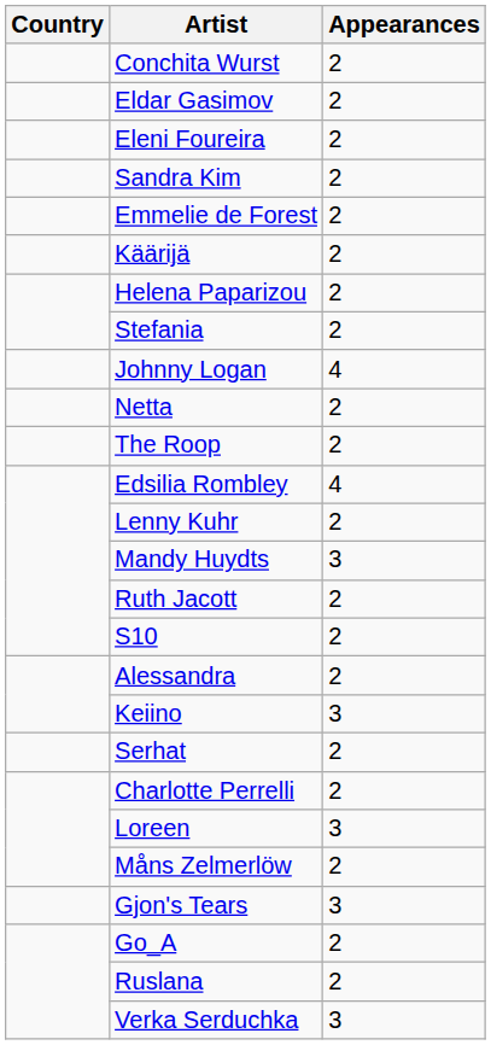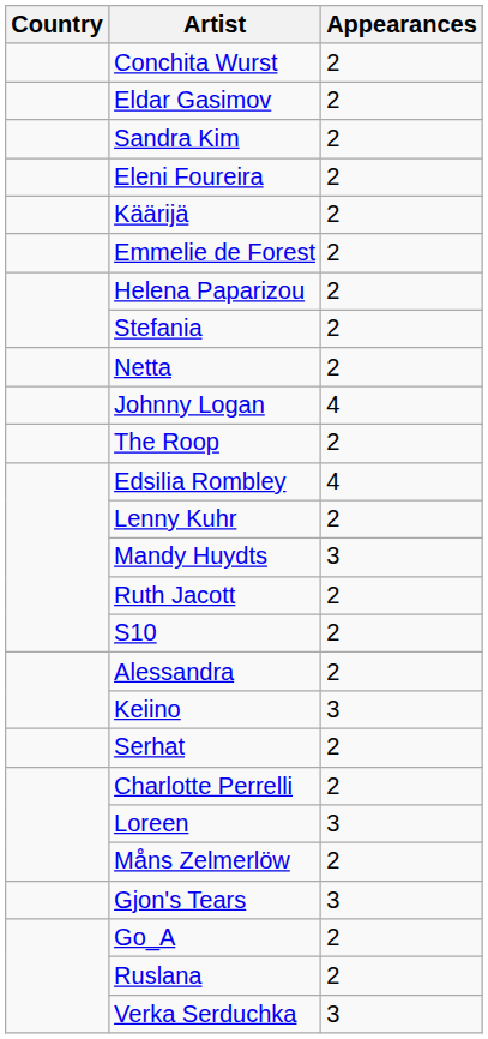 <table class="wikitable sortable">
 <tr>
 <th>Country</th>
 <th>Artist</th>
 <th>Appearances</th>
 </tr>
 <tr>
 <td></td>
 <td><a href='#'>Conchita Wurst</a></td>
 <td>2</td>
 </tr>
 <tr>
 <td></td>
 <td><a href='#'>Eldar Gasimov</a></td>
 <td>2</td>
 </tr>
 <tr>
 <td></td>
+<td><a href='#'>Sandra Kim</a></td>
+<td>2</td>
+</tr>
+<tr>
+<td></td>
 <td><a href='#'>Eleni Foureira</a></td>
 <td>2</td>
 </tr>
 <tr>
 <td></td>
-<td><a href='#'>Sandra Kim</a></td>
+<td><a href='#'>Käärijä</a></td>
 <td>2</td>
 </tr>
 <tr>
 <td></td>
 <td><a href='#'>Emmelie de Forest</a></td>
-<td>2</td>
-</tr>
-<tr>
-<td></td>
-<td><a href='#'>Käärijä</a></td>
 <td>2</td>
 </tr>
 <tr>
 <td rowspan="2"></td>
 <td><a href='#'>Helena Paparizou</a></td>
 <td>2</td>
 </tr>
 <tr>
 <td><a href='#'>Stefania</a></td>
 <td>2</td>
 </tr>
 <tr>
 <td></td>
-<td><a href='#'>Johnny Logan</a></td>
-<td>4</td>
+<td><a href='#'>Netta</a></td>
+<td>2</td>
 </tr>
 <tr>
 <td></td>
-<td><a href='#'>Netta</a></td>
-<td>2</td>
+<td><a href='#'>Johnny Logan</a></td>
+<td>4</td>
 </tr>
 <tr>
 <td></td>
 <td><a href='#'>The Roop</a></td>
 <td>2</td>
 </tr>
 <tr>
 <td rowspan="5"></td>
 <td><a href='#'>Edsilia Rombley</a></td>
 <td>4</td>
 </tr>
 <tr>
 <td><a href='#'>Lenny Kuhr</a></td>
 <td>2</td>
 </tr>
 <tr>
 <td><a href='#'>Mandy Huydts</a></td>
 <td>3</td>
 </tr>
 <tr>
 <td><a href='#'>Ruth Jacott</a></td>
 <td>2</td>
 </tr>
 <tr>
 <td><a href='#'>S10</a></td>
 <td>2</td>
 </tr>
 <tr>
 <td rowspan="2"></td>
 <td><a href='#'>Alessandra</a></td>
 <td>2</td>
 </tr>
 <tr>
 <td><a href='#'>Keiino</a></td>
 <td>3</td>
 </tr>
 <tr>
 <td></td>
 <td><a href='#'>Serhat</a></td>
 <td>2</td>
 </tr>
 <tr>
 <td rowspan="3"></td>
 <td><a href='#'>Charlotte Perrelli</a></td>
 <td>2</td>
 </tr>
 <tr>
 <td><a href='#'>Loreen</a></td>
 <td>3</td>
 </tr>
 <tr>
 <td><a href='#'>Måns Zelmerlöw</a></td>
 <td>2</td>
 </tr>
 <tr>
 <td></td>
 <td><a href='#'>Gjon's Tears</a></td>
 <td>3</td>
 </tr>
 <tr>
 <td rowspan="3"></td>
 <td><a href='#'>Go_A</a></td>
 <td>2</td>
 </tr>
 <tr>
 <td><a href='#'>Ruslana</a></td>
 <td>2</td>
 </tr>
 <tr>
 <td><a href='#'>Verka Serduchka</a></td>
 <td>3</td>
 </tr>
 </table>
